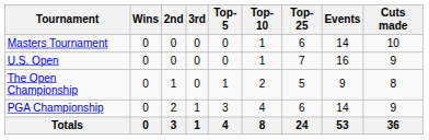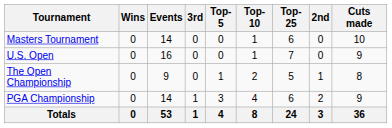 <table class=wikitable style=text-align:center>
 <tr>
 <th>Tournament</th>
 <th>Wins</th>
-<th>2nd</th>
+<th>Events</th>
 <th>3rd</th>
 <th>Top-5</th>
 <th>Top-10</th>
 <th>Top-25</th>
-<th>Events</th>
+<th>2nd</th>
 <th>Cuts made</th>
 </tr>
 <tr>
 <td align=left><a href='#'>Masters Tournament</a></td>
 <td>0</td>
-<td>0</td>
+<td>14</td>
 <td>0</td>
 <td>0</td>
 <td>1</td>
 <td>6</td>
-<td>14</td>
+<td>0</td>
 <td>10</td>
 </tr>
 <tr>
 <td align=left><a href='#'>U.S. Open</a></td>
 <td>0</td>
-<td>0</td>
+<td>16</td>
 <td>0</td>
 <td>0</td>
 <td>1</td>
 <td>7</td>
-<td>16</td>
+<td>0</td>
 <td>9</td>
 </tr>
 <tr>
 <td align=left><a href='#'>The Open Championship</a></td>
 <td>0</td>
-<td>1</td>
+<td>9</td>
 <td>0</td>
 <td>1</td>
 <td>2</td>
 <td>5</td>
-<td>9</td>
+<td>1</td>
 <td>8</td>
 </tr>
 <tr>
 <td align=left><a href='#'>PGA Championship</a></td>
 <td>0</td>
-<td>2</td>
+<td>14</td>
 <td>1</td>
 <td>3</td>
 <td>4</td>
 <td>6</td>
-<td>14</td>
+<td>2</td>
 <td>9</td>
 </tr>
 <tr>
 <th>Totals</th>
 <th>0</th>
-<th>3</th>
+<th>53</th>
 <th>1</th>
 <th>4</th>
 <th>8</th>
 <th>24</th>
-<th>53</th>
+<th>3</th>
 <th>36</th>
 </tr>
 </table>
